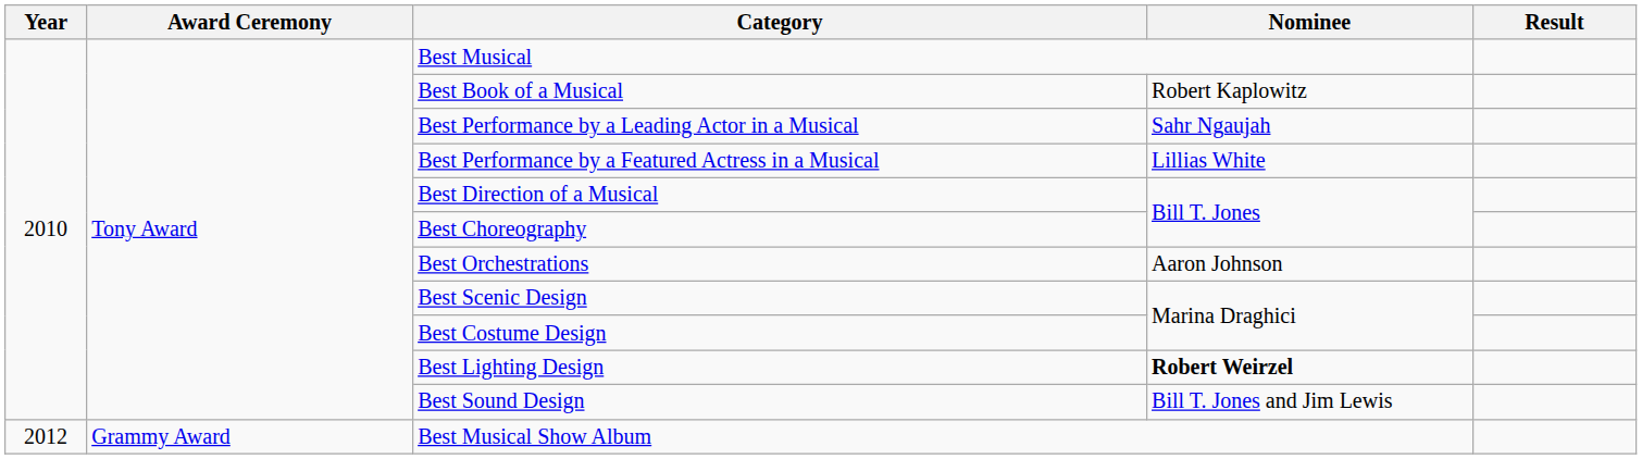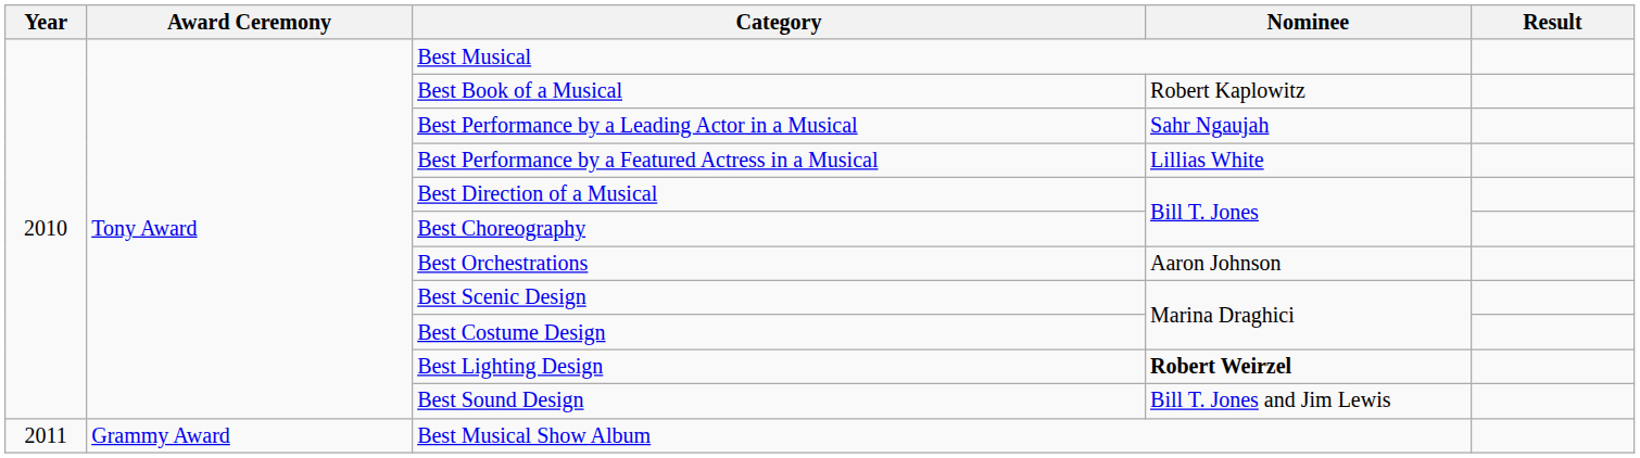 <table class="wikitable" width="95%">
 <tr>
 <th width="5%">Year</th>
 <th width="20%">Award Ceremony</th>
 <th width="45%">Category</th>
 <th width="20%">Nominee</th>
 <th width="10%">Result</th>
 </tr>
 <tr>
 <td rowspan="11" align="center">2010</td>
 <td rowspan="11"><a href='#'>Tony Award</a></td>
 <td colspan="2"><a href='#'>Best Musical</a></td>
 <td></td>
 </tr>
 <tr>
 <td><a href='#'>Best Book of a Musical</a></td>
 <td>Robert Kaplowitz</td>
 <td></td>
 </tr>
 <tr>
 <td><a href='#'>Best Performance by a Leading Actor in a Musical</a></td>
 <td><a href='#'>Sahr Ngaujah</a></td>
 <td></td>
 </tr>
 <tr>
 <td><a href='#'>Best Performance by a Featured Actress in a Musical</a></td>
 <td><a href='#'>Lillias White</a></td>
 <td></td>
 </tr>
 <tr>
 <td><a href='#'>Best Direction of a Musical</a></td>
 <td rowspan="2"><a href='#'>Bill T. Jones</a></td>
 <td></td>
 </tr>
 <tr>
 <td><a href='#'>Best Choreography</a></td>
 <td></td>
 </tr>
 <tr>
 <td><a href='#'>Best Orchestrations</a></td>
 <td>Aaron Johnson</td>
 <td></td>
 </tr>
 <tr>
 <td><a href='#'>Best Scenic Design</a></td>
 <td rowspan="2">Marina Draghici</td>
 <td></td>
 </tr>
 <tr>
 <td><a href='#'>Best Costume Design</a></td>
 <td></td>
 </tr>
 <tr>
 <td><a href='#'>Best Lighting Design</a></td>
 <td><strong>Robert Weirzel</strong></td>
 <td></td>
 </tr>
 <tr>
 <td><a href='#'>Best Sound Design</a></td>
 <td><a href='#'>Bill T. Jones</a> and Jim Lewis</td>
 <td></td>
 </tr>
 <tr>
-<td align="center">2012</td>
+<td align="center">2011</td>
 <td><a href='#'>Grammy Award</a></td>
 <td colspan="2"><a href='#'>Best Musical Show Album</a></td>
 <td></td>
 </tr>
 </table>
